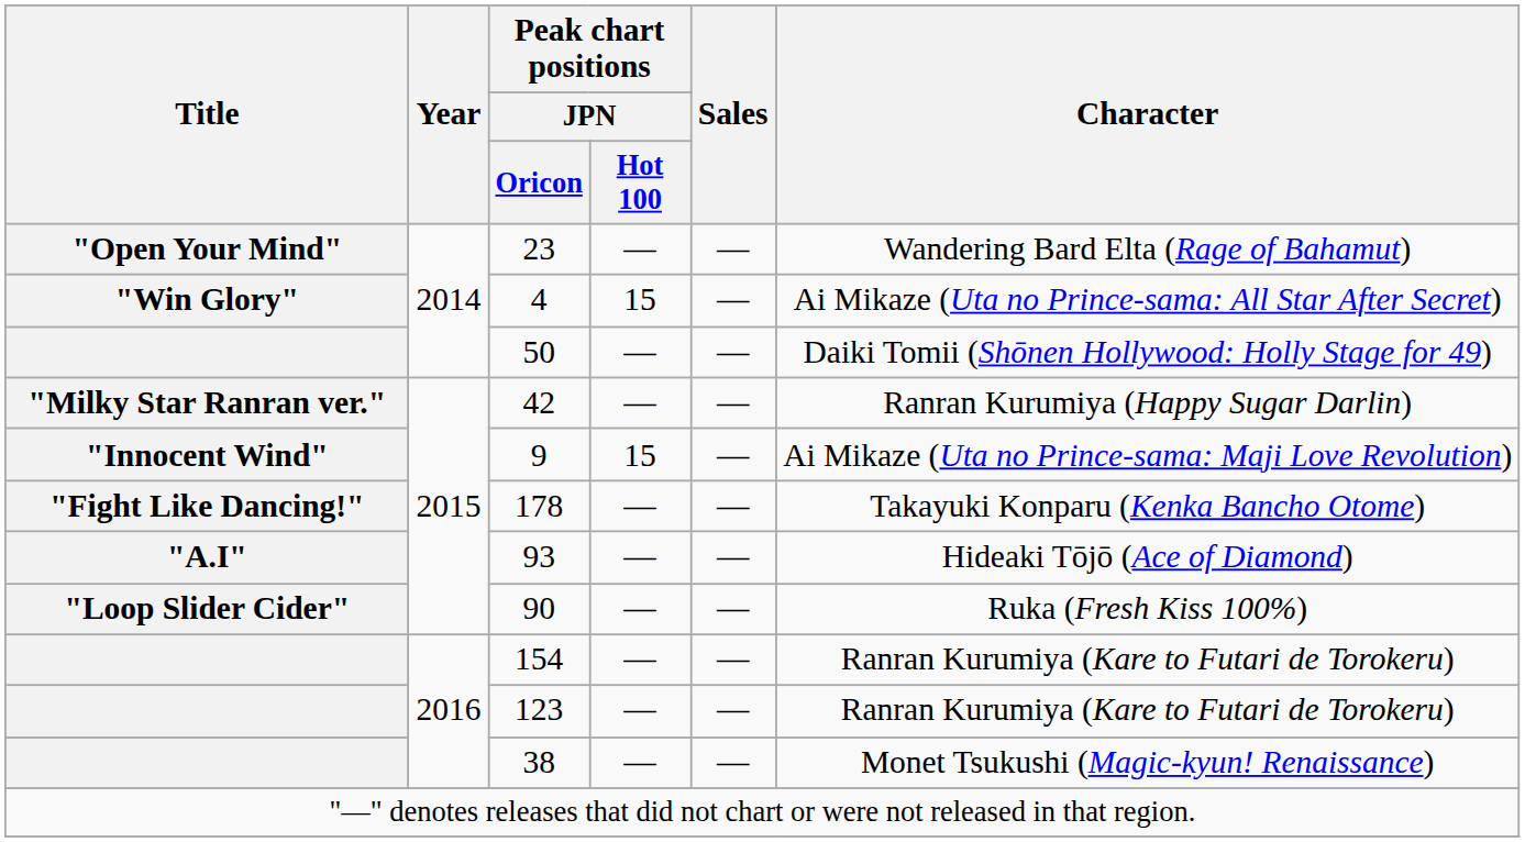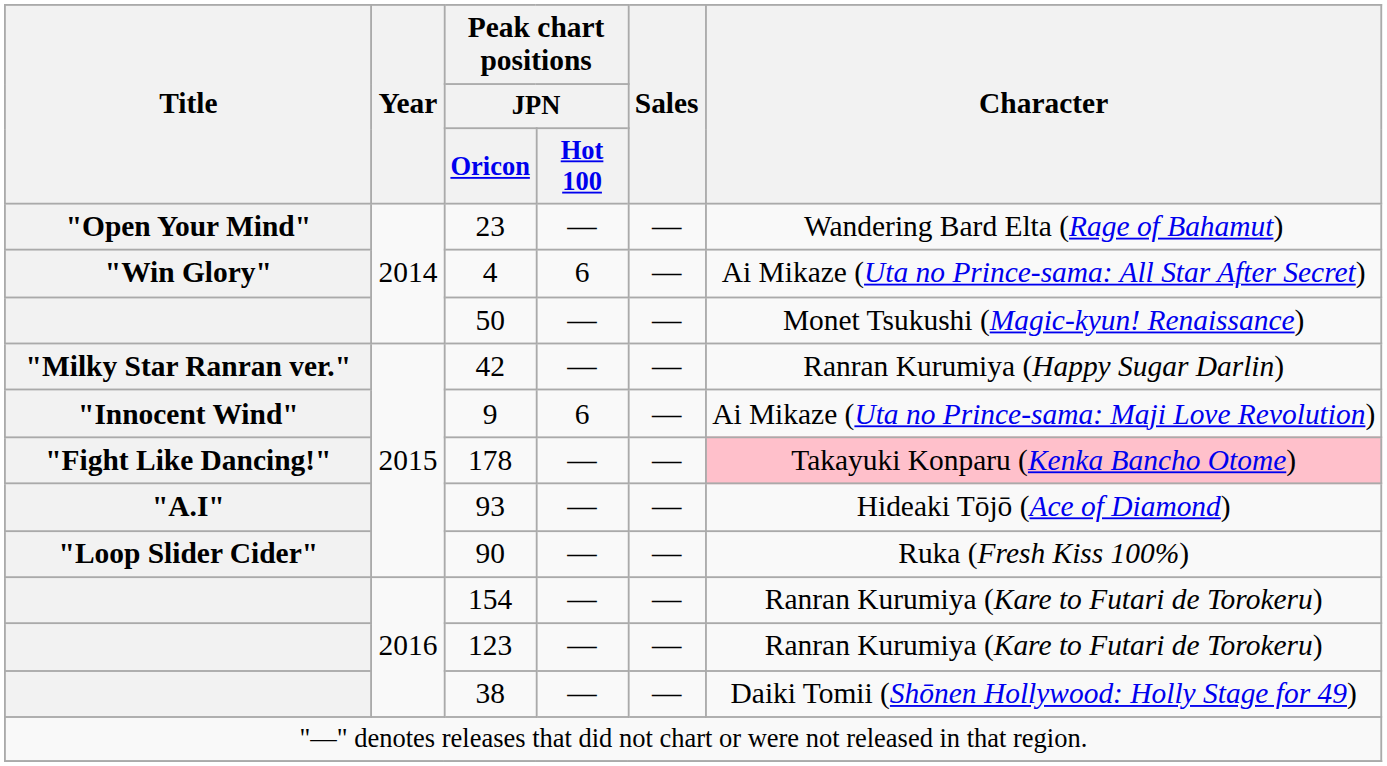 <table class="wikitable plainrowheaders" style="text-align:center;">
 <tr>
 <th scope="col" rowspan="3" style="width:12em;">Title</th>
 <th scope="col" rowspan="3">Year</th>
 <th scope="col" colspan="2">Peak chart positions</th>
 <th scope="col" rowspan="3">Sales</th>
 <th scope="col" rowspan="3">Character</th>
 </tr>
 <tr>
 <th scope="col" style="width:3em;font-size:90%;" colspan="2">JPN</th>
 </tr>
 <tr>
 <th scope="col" style="width:3em;font-size:90%;"><a href='#'>Oricon</a></th>
 <th scope="col" style="width:3em;font-size:90%;"><a href='#'>Hot 100</a></th>
 </tr>
 <tr>
 <th scope="row">"Open Your Mind"</th>
 <td rowspan="3">2014</td>
 <td>23</td>
 <td>—</td>
 <td>—</td>
 <td>Wandering Bard Elta (<em><a href='#'>Rage of Bahamut</a></em>)</td>
 </tr>
 <tr>
 <th scope="row">"Win Glory"</th>
 <td>4</td>
-<td>15</td>
+<td>6</td>
 <td>—</td>
 <td>Ai Mikaze (<em><a href='#'>Uta no Prince-sama: All Star After Secret</a></em>)</td>
 </tr>
 <tr>
 <th scope="row"></th>
 <td>50</td>
 <td>—</td>
 <td>—</td>
-<td>Daiki Tomii (<em><a href='#'>Shōnen Hollywood: Holly Stage for 49</a></em>)</td>
+<td>Monet Tsukushi (<em><a href='#'>Magic-kyun! Renaissance</a></em>)</td>
 </tr>
 <tr>
 <th scope="row">"Milky Star Ranran ver."</th>
 <td rowspan="5">2015</td>
 <td>42</td>
 <td>—</td>
 <td>—</td>
 <td>Ranran Kurumiya (<em>Happy Sugar Darlin</em>)</td>
 </tr>
 <tr>
 <th scope="row">"Innocent Wind"</th>
 <td>9</td>
-<td>15</td>
+<td>6</td>
 <td>—</td>
 <td>Ai Mikaze (<em><a href='#'>Uta no Prince-sama: Maji Love Revolution</a></em>)</td>
 </tr>
 <tr>
 <th scope="row">"Fight Like Dancing!"</th>
 <td>178</td>
 <td>—</td>
 <td>—</td>
-<td>Takayuki Konparu  (<em><a href='#'>Kenka Bancho Otome</a></em>)</td>
+<td style="background: pink;">Takayuki Konparu  (<em><a href='#'>Kenka Bancho Otome</a></em>)</td>
 </tr>
 <tr>
 <th scope="row">"A.I"</th>
 <td>93</td>
 <td>—</td>
 <td>—</td>
 <td>Hideaki Tōjō  (<em><a href='#'>Ace of Diamond</a></em>)</td>
 </tr>
 <tr>
 <th scope="row">"Loop Slider Cider"</th>
 <td>90</td>
 <td>—</td>
 <td>—</td>
 <td>Ruka (<em>Fresh Kiss 100%</em>)</td>
 </tr>
 <tr>
 <th scope="row"></th>
 <td rowspan="3">2016</td>
 <td>154</td>
 <td>—</td>
 <td>—</td>
 <td>Ranran Kurumiya (<em>Kare to Futari de Torokeru</em>)</td>
 </tr>
 <tr>
 <th scope="row"></th>
 <td>123</td>
 <td>—</td>
 <td>—</td>
 <td>Ranran Kurumiya (<em>Kare to Futari de Torokeru</em>)</td>
 </tr>
 <tr>
 <th scope="row"></th>
 <td>38</td>
 <td>—</td>
 <td>—</td>
-<td>Monet Tsukushi (<em><a href='#'>Magic-kyun! Renaissance</a></em>)</td>
+<td>Daiki Tomii (<em><a href='#'>Shōnen Hollywood: Holly Stage for 49</a></em>)</td>
 </tr>
 <tr>
 <td colspan="6" style="font-size:90%;">"—" denotes releases that did not chart or were not released in that region.</td>
 </tr>
 <tr>
 </tr>
 </table>
